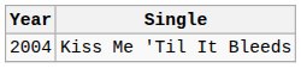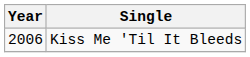 <table class="wikitable">
 <tr>
 <th align'"center">Year</th>
 <th align="center">Single</th>
 </tr>
 <tr>
-<td align="center">2004</td>
+<td align="center">2006</td>
 <td align="left">Kiss Me 'Til It Bleeds</td>
 </tr>
 <tr>
 </tr>
 </table>
